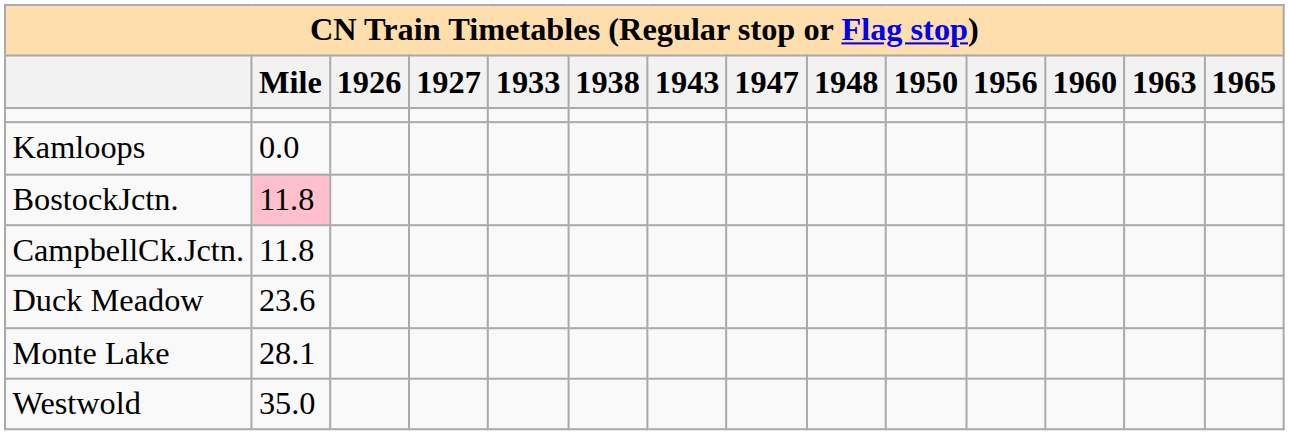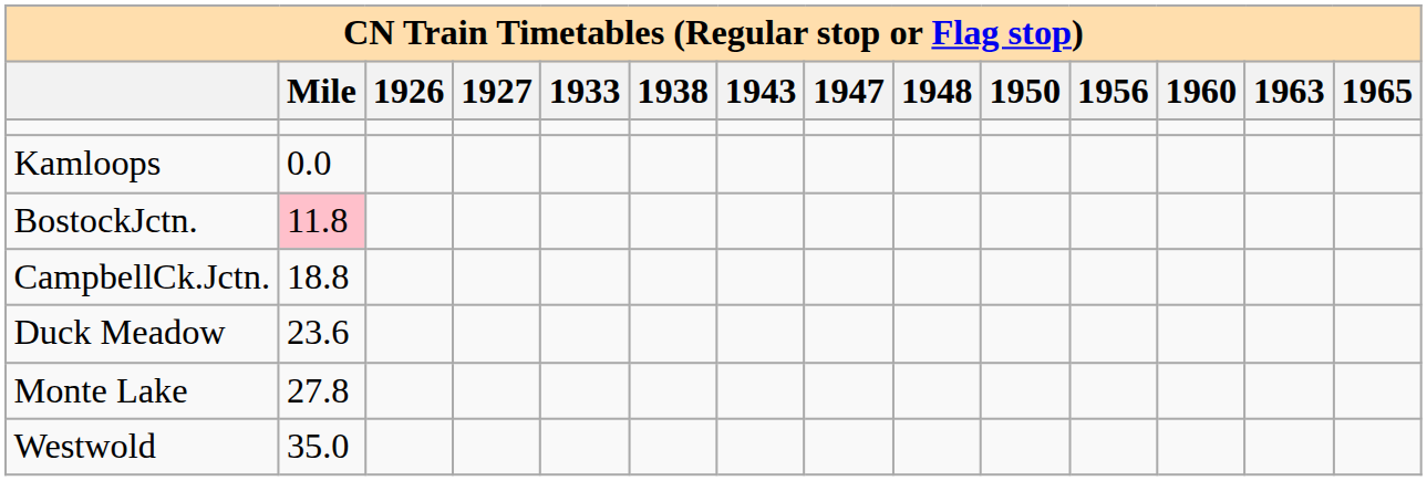 <table class="wikitable">
 <tr>
 <th colspan="14" style="background:#ffdead;">CN Train Timetables (Regular stop or <a href='#'>Flag stop</a>)</th>
 </tr>
 <tr>
 <th></th>
 <th>Mile</th>
 <th>1926</th>
 <th>1927</th>
 <th>1933</th>
 <th>1938</th>
 <th>1943</th>
 <th>1947</th>
 <th>1948</th>
 <th>1950</th>
 <th>1956</th>
 <th>1960</th>
 <th>1963</th>
 <th>1965</th>
 </tr>
 <tr>
 <td></td>
 <td></td>
 <td></td>
 <td></td>
 <td></td>
 <td></td>
 <td></td>
 <td></td>
 <td> </td>
 <td></td>
 <td></td>
 <td></td>
 <td></td>
 <td> </td>
 </tr>
 <tr>
 <td>Kamloops</td>
 <td>0.0</td>
 <td></td>
 <td></td>
 <td></td>
 <td></td>
 <td></td>
 <td></td>
 <td></td>
 <td></td>
 <td></td>
 <td></td>
 <td></td>
 <td></td>
 </tr>
 <tr>
 <td>BostockJctn.</td>
 <td style="background: pink;">11.8</td>
 <td></td>
 <td></td>
 <td></td>
 <td></td>
 <td></td>
 <td></td>
 <td></td>
 <td></td>
 <td></td>
 <td></td>
 <td></td>
 <td></td>
 </tr>
 <tr>
 <td>CampbellCk.Jctn.</td>
-<td>11.8</td>
+<td>18.8</td>
 <td></td>
 <td></td>
 <td></td>
 <td></td>
 <td></td>
 <td></td>
 <td></td>
 <td></td>
 <td></td>
 <td></td>
 <td></td>
 <td></td>
 </tr>
 <tr>
 <td>Duck Meadow</td>
 <td>23.6</td>
 <td></td>
 <td></td>
 <td></td>
 <td></td>
 <td></td>
 <td></td>
 <td></td>
 <td></td>
 <td></td>
 <td></td>
 <td></td>
 <td></td>
 </tr>
 <tr>
 <td>Monte Lake</td>
-<td>28.1</td>
+<td>27.8</td>
 <td></td>
 <td></td>
 <td></td>
 <td></td>
 <td></td>
 <td></td>
 <td></td>
 <td></td>
 <td></td>
 <td></td>
 <td></td>
 <td></td>
 </tr>
 <tr>
 <td>Westwold</td>
 <td>35.0</td>
 <td></td>
 <td></td>
 <td></td>
 <td></td>
 <td></td>
 <td></td>
 <td></td>
 <td></td>
 <td></td>
 <td></td>
 <td></td>
 <td></td>
 </tr>
 </table>
